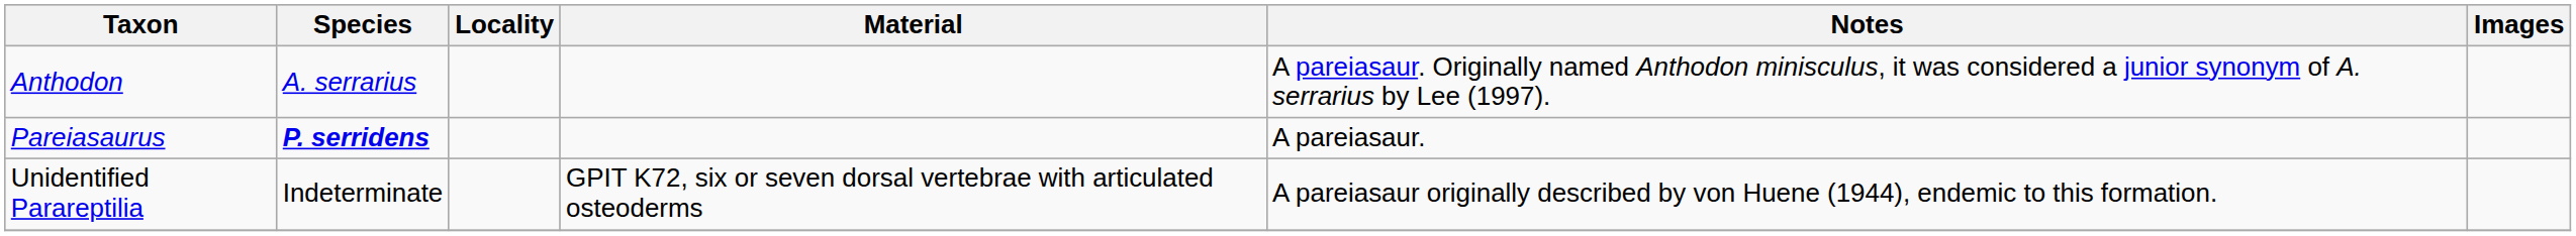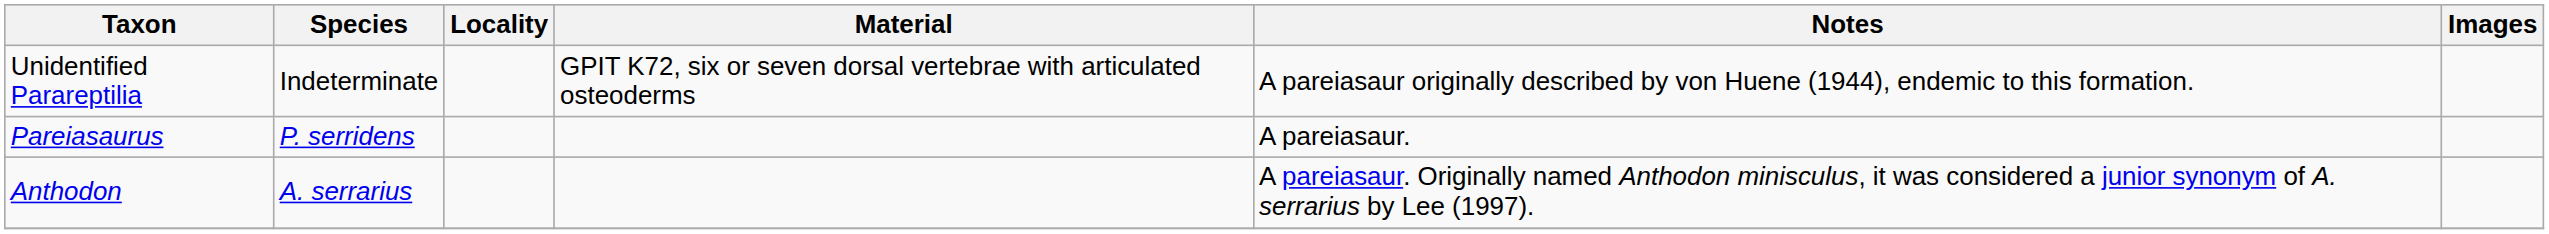 <table class="wikitable sortable">
 <tr>
 <th>Taxon</th>
 <th>Species</th>
 <th>Locality</th>
 <th class="unsortable">Material</th>
 <th class="unsortable">Notes</th>
 <th class="unsortable">Images</th>
 </tr>
 <tr>
+<td>Unidentified <a href='#'>Parareptilia</a></td>
+<td>Indeterminate</td>
+<td></td>
+<td>GPIT K72, six or seven dorsal vertebrae with articulated osteoderms</td>
+<td>A pareiasaur originally described by von Huene (1944), endemic to this formation.</td>
+<td></td>
+</tr>
+<tr>
+<td><em><a href='#'>Pareiasaurus</a></em></td>
+<td><em><a href='#'>P. serridens</a></em></td>
+<td></td>
+<td></td>
+<td>A pareiasaur.</td>
+<td></td>
+</tr>
+<tr>
 <td><em><a href='#'>Anthodon</a></em></td>
 <td><em><a href='#'>A. serrarius</a></em></td>
 <td></td>
 <td></td>
 <td>A <a href='#'>pareiasaur</a>. Originally named <em>Anthodon minisculus</em>, it was considered a <a href='#'>junior synonym</a> of <em>A. serrarius</em> by Lee (1997).</td>
 <td></td>
 </tr>
 <tr>
-<td><em><a href='#'>Pareiasaurus</a></em></td>
-<td><strong><em><a href='#'>P. serridens</a></em></strong></td>
-<td></td>
-<td></td>
-<td>A pareiasaur.</td>
-<td></td>
-</tr>
-<tr>
-<td>Unidentified <a href='#'>Parareptilia</a></td>
-<td>Indeterminate</td>
-<td></td>
-<td>GPIT K72, six or seven dorsal vertebrae with articulated osteoderms</td>
-<td>A pareiasaur originally described by von Huene (1944), endemic to this formation.</td>
-<td></td>
-</tr>
-<tr>
 </tr>
 </table>
